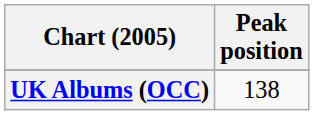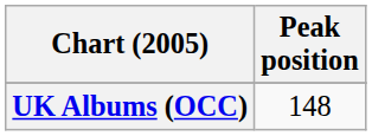 <table class="wikitable sortable plainrowheaders">
 <tr>
 <th scope="col">Chart (2005)</th>
 <th scope="col">Peak<br>position</th>
 </tr>
 <tr>
 </tr>
 <tr>
 </tr>
 <tr>
 </tr>
 <tr>
 <th scope="row"><a href='#'>UK Albums</a> (<a href='#'>OCC</a>)</th>
-<td align="center">138</td>
+<td align="center">148</td>
 </tr>
 </table>
